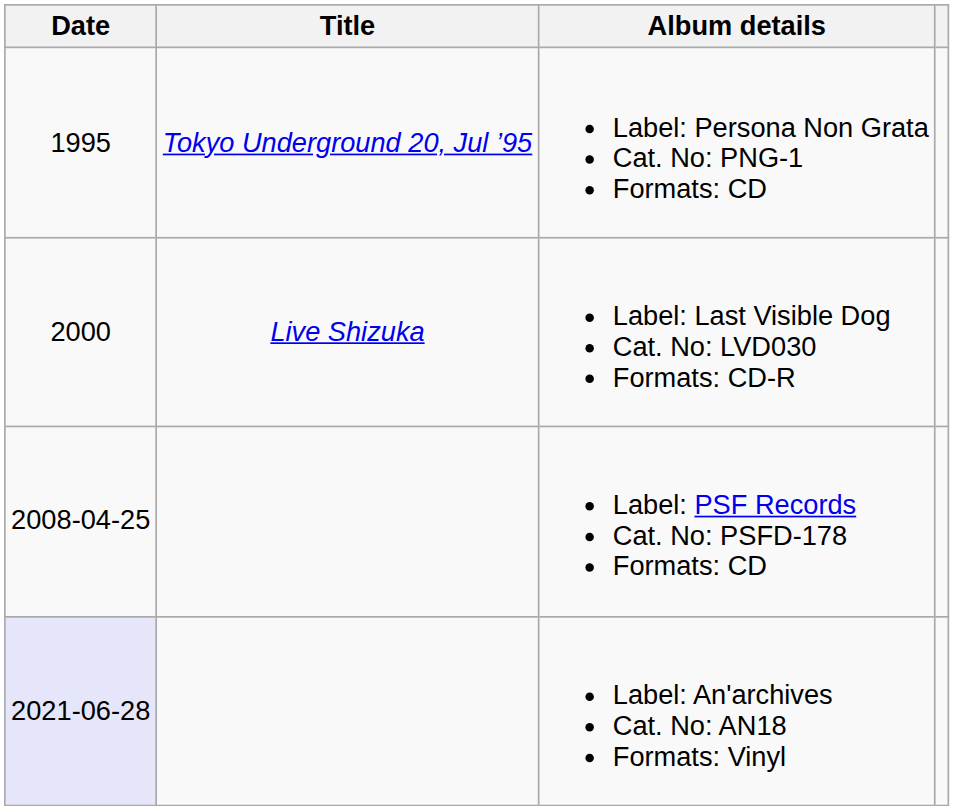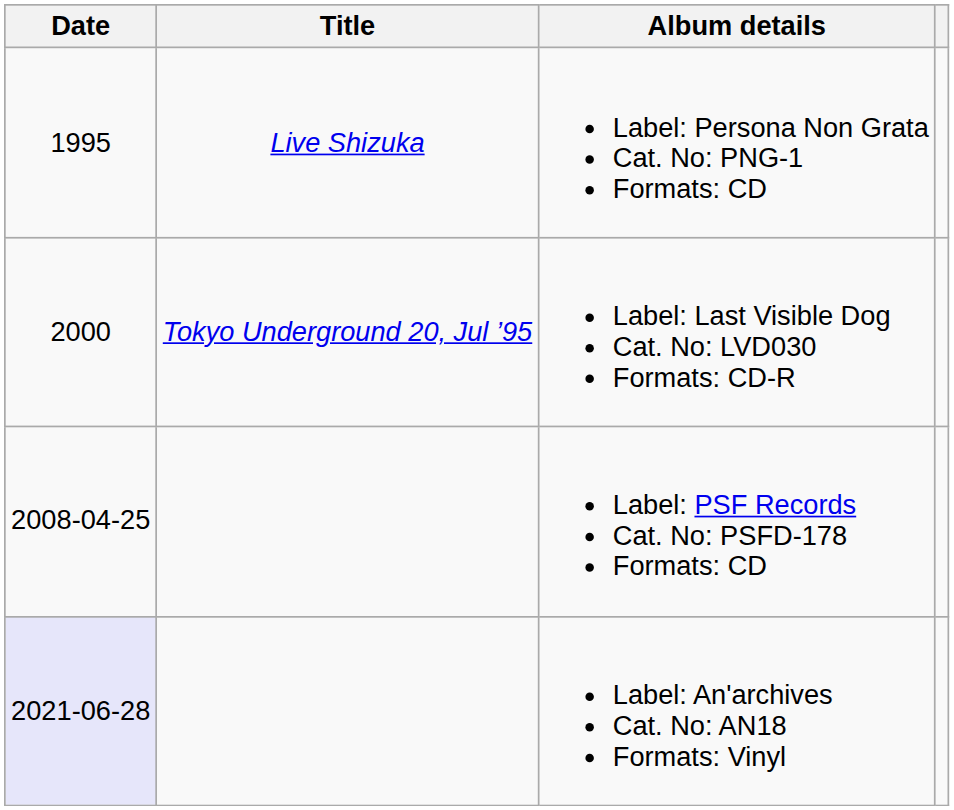 <table class="wikitable sortable">
 <tr>
 <th>Date</th>
 <th>Title</th>
 <th class="unsortable">Album details</th>
 <th class="unsortable"></th>
 </tr>
 <tr>
 <td align="center">1995</td>
-<td align="center"><em><a href='#'>Tokyo Underground 20, Jul ’95</a></em></td>
+<td align="center"><em><a href='#'>Live Shizuka</a></em></td>
 <td><br><ul><li>Label: Persona Non Grata</li><li>Cat. No: PNG-1</li><li>Formats: CD</li></ul></td>
 <td></td>
 </tr>
 <tr>
 <td align="center">2000</td>
-<td align="center"><em><a href='#'>Live Shizuka</a></em></td>
+<td align="center"><em><a href='#'>Tokyo Underground 20, Jul ’95</a></em></td>
 <td><br><ul><li>Label: Last Visible Dog</li><li>Cat. No: LVD030</li><li>Formats: CD-R</li></ul></td>
 <td></td>
 </tr>
 <tr>
 <td align="center">2008-04-25</td>
 <td align="center"></td>
 <td><br><ul><li>Label: <a href='#'>PSF Records</a></li><li>Cat. No: PSFD-178</li><li>Formats: CD</li></ul></td>
 <td></td>
 </tr>
 <tr>
 <td align="center" style="background: lavender;">2021-06-28</td>
 <td align="center"></td>
 <td><br><ul><li>Label: An'archives</li><li>Cat. No: AN18</li><li>Formats: Vinyl</li></ul></td>
 <td></td>
 </tr>
 </table>
